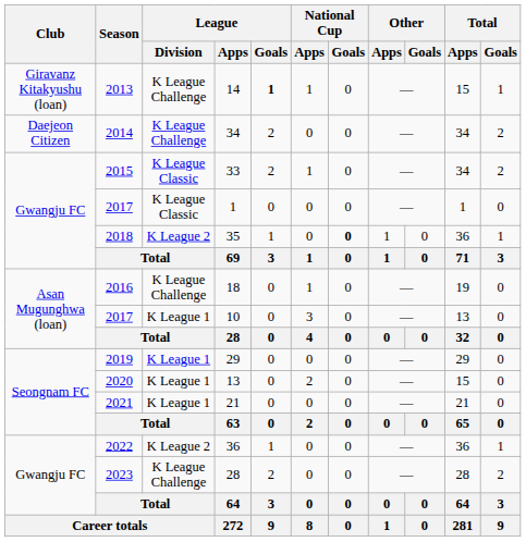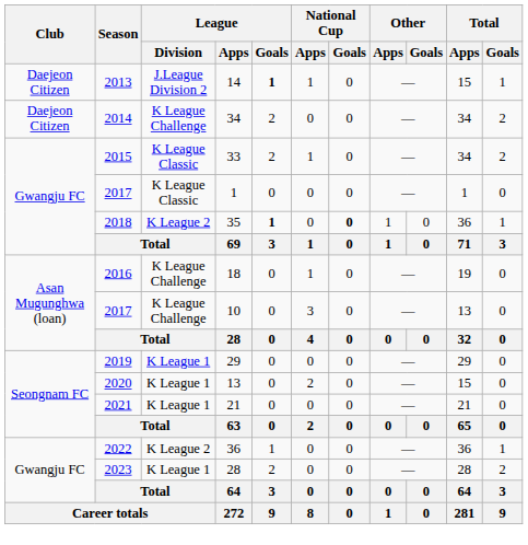 <table class="wikitable" style="text-align:center">
 <tr>
 <th rowspan="2">Club</th>
 <th rowspan="2">Season</th>
 <th colspan="3">League</th>
 <th colspan="2">National Cup</th>
 <th colspan="2">Other</th>
 <th colspan="2">Total</th>
 </tr>
 <tr>
 <th>Division</th>
 <th>Apps</th>
 <th>Goals</th>
 <th>Apps</th>
 <th>Goals</th>
 <th>Apps</th>
 <th>Goals</th>
 <th>Apps</th>
 <th>Goals</th>
 </tr>
 <tr>
-<td><a href='#'>Giravanz Kitakyushu</a> (loan)</td>
+<td><a href='#'>Daejeon Citizen</a></td>
 <td><a href='#'>2013</a></td>
-<td>K League Challenge</td>
+<td><a href='#'>J.League Division 2</a></td>
 <td>14</td>
 <td><strong>1</strong></td>
 <td>1</td>
 <td>0</td>
 <td colspan="2">—</td>
 <td>15</td>
 <td>1</td>
 </tr>
 <tr>
 <td><a href='#'>Daejeon Citizen</a></td>
 <td><a href='#'>2014</a></td>
 <td><a href='#'>K League Challenge</a></td>
 <td>34</td>
 <td>2</td>
 <td>0</td>
 <td>0</td>
 <td colspan="2">—</td>
 <td>34</td>
 <td>2</td>
 </tr>
 <tr>
 <td rowspan="4"><a href='#'>Gwangju FC</a></td>
 <td><a href='#'>2015</a></td>
 <td><a href='#'>K League Classic</a></td>
 <td>33</td>
 <td>2</td>
 <td>1</td>
 <td>0</td>
 <td colspan="2">—</td>
 <td>34</td>
 <td>2</td>
 </tr>
 <tr>
 <td><a href='#'>2017</a></td>
 <td>K League Classic</td>
 <td>1</td>
 <td>0</td>
 <td>0</td>
 <td>0</td>
 <td colspan="2">—</td>
 <td>1</td>
 <td>0</td>
 </tr>
 <tr>
 <td><a href='#'>2018</a></td>
 <td><a href='#'>K League 2</a></td>
 <td>35</td>
-<td>1</td>
+<td><strong>1</strong></td>
 <td>0</td>
 <td><strong>0</strong></td>
 <td>1</td>
 <td>0</td>
 <td>36</td>
 <td>1</td>
 </tr>
 <tr>
 <th colspan="2">Total</th>
 <th>69</th>
 <th>3</th>
 <th>1</th>
 <th>0</th>
 <th>1</th>
 <th>0</th>
 <th>71</th>
 <th>3</th>
 </tr>
 <tr>
 <td rowspan="3"><a href='#'>Asan Mugunghwa</a> (loan)</td>
 <td><a href='#'>2016</a></td>
 <td>K League Challenge</td>
 <td>18</td>
 <td>0</td>
 <td>1</td>
 <td>0</td>
 <td colspan="2">—</td>
 <td>19</td>
 <td>0</td>
 </tr>
 <tr>
 <td><a href='#'>2017</a></td>
-<td>K League 1</td>
+<td>K League Challenge</td>
 <td>10</td>
 <td>0</td>
 <td>3</td>
 <td>0</td>
 <td colspan="2">—</td>
 <td>13</td>
 <td>0</td>
 </tr>
 <tr>
 <th colspan="2">Total</th>
 <th>28</th>
 <th>0</th>
 <th>4</th>
 <th>0</th>
 <th>0</th>
 <th>0</th>
 <th>32</th>
 <th>0</th>
 </tr>
 <tr>
 <td rowspan="4"><a href='#'>Seongnam FC</a></td>
 <td><a href='#'>2019</a></td>
 <td><a href='#'>K League 1</a></td>
 <td>29</td>
 <td>0</td>
 <td>0</td>
 <td>0</td>
 <td colspan="2">—</td>
 <td>29</td>
 <td>0</td>
 </tr>
 <tr>
 <td><a href='#'>2020</a></td>
 <td>K League 1</td>
 <td>13</td>
 <td>0</td>
 <td>2</td>
 <td>0</td>
 <td colspan="2">—</td>
 <td>15</td>
 <td>0</td>
 </tr>
 <tr>
 <td><a href='#'>2021</a></td>
 <td>K League 1</td>
 <td>21</td>
 <td>0</td>
 <td>0</td>
 <td>0</td>
 <td colspan="2">—</td>
 <td>21</td>
 <td>0</td>
 </tr>
 <tr>
 <th colspan="2">Total</th>
 <th>63</th>
 <th>0</th>
 <th>2</th>
 <th>0</th>
 <th>0</th>
 <th>0</th>
 <th>65</th>
 <th>0</th>
 </tr>
 <tr>
 <td rowspan="3">Gwangju FC</td>
 <td><a href='#'>2022</a></td>
 <td>K League 2</td>
 <td>36</td>
 <td>1</td>
 <td>0</td>
 <td>0</td>
 <td colspan="2">—</td>
 <td>36</td>
 <td>1</td>
 </tr>
 <tr>
 <td><a href='#'>2023</a></td>
-<td>K League Challenge</td>
+<td>K League 1</td>
 <td>28</td>
 <td>2</td>
 <td>0</td>
 <td>0</td>
 <td colspan="2">—</td>
 <td>28</td>
 <td>2</td>
 </tr>
 <tr>
 <th colspan="2">Total</th>
 <th>64</th>
 <th>3</th>
 <th>0</th>
 <th>0</th>
 <th>0</th>
 <th>0</th>
 <th>64</th>
 <th>3</th>
 </tr>
 <tr>
 <th colspan="3">Career totals</th>
 <th>272</th>
 <th>9</th>
 <th>8</th>
 <th>0</th>
 <th>1</th>
 <th>0</th>
 <th>281</th>
 <th>9</th>
 </tr>
 </table>
